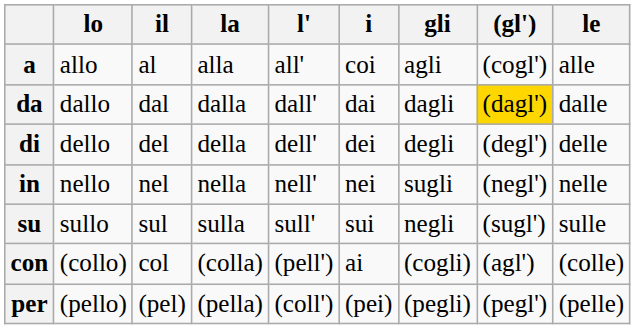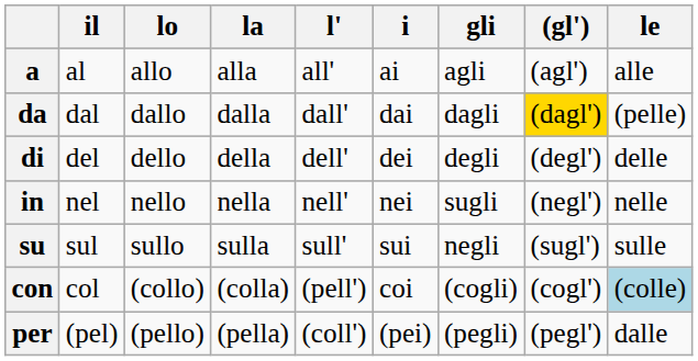 <table class="wikitable">
 <tr>
 <th></th>
+<th>il</th>
 <th>lo</th>
-<th>il</th>
 <th>la</th>
 <th>l'</th>
 <th>i</th>
 <th>gli</th>
 <th>(gl')</th>
 <th>le</th>
 </tr>
 <tr>
 <th>a</th>
+<td>al</td>
 <td>allo</td>
-<td>al</td>
 <td>alla</td>
 <td>all'</td>
-<td>coi</td>
+<td>ai</td>
 <td>agli</td>
-<td>(cogl')</td>
+<td>(agl')</td>
 <td>alle</td>
 </tr>
 <tr>
 <th>da</th>
+<td>dal</td>
 <td>dallo</td>
-<td>dal</td>
 <td>dalla</td>
 <td>dall'</td>
 <td>dai</td>
 <td>dagli</td>
 <td style="background: gold;">(dagl')</td>
-<td>dalle</td>
+<td>(pelle)</td>
 </tr>
 <tr>
 <th>di</th>
+<td>del</td>
 <td>dello</td>
-<td>del</td>
 <td>della</td>
 <td>dell'</td>
 <td>dei</td>
 <td>degli</td>
 <td>(degl')</td>
 <td>delle</td>
 </tr>
 <tr>
 <th>in</th>
+<td>nel</td>
 <td>nello</td>
-<td>nel</td>
 <td>nella</td>
 <td>nell'</td>
 <td>nei</td>
 <td>sugli</td>
 <td>(negl')</td>
 <td>nelle</td>
 </tr>
 <tr>
 <th>su</th>
+<td>sul</td>
 <td>sullo</td>
-<td>sul</td>
 <td>sulla</td>
 <td>sull'</td>
 <td>sui</td>
 <td>negli</td>
 <td>(sugl')</td>
 <td>sulle</td>
 </tr>
 <tr>
 <th>con</th>
+<td>col</td>
 <td>(collo)</td>
-<td>col</td>
 <td>(colla)</td>
 <td>(pell')</td>
-<td>ai</td>
+<td>coi</td>
 <td>(cogli)</td>
-<td>(agl')</td>
-<td>(colle)</td>
+<td>(cogl')</td>
+<td style="background: lightblue;">(colle)</td>
 </tr>
 <tr>
 <th>per</th>
+<td>(pel)</td>
 <td>(pello)</td>
-<td>(pel)</td>
 <td>(pella)</td>
 <td>(coll')</td>
 <td>(pei)</td>
 <td>(pegli)</td>
 <td>(pegl')</td>
-<td>(pelle)</td>
+<td>dalle</td>
 </tr>
 </table>
